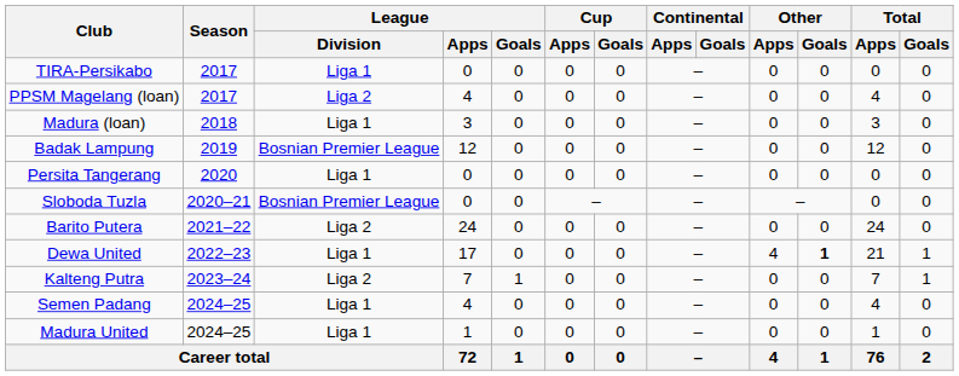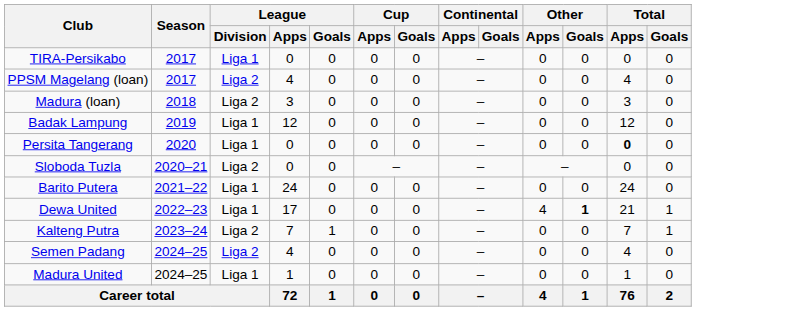 <table class="wikitable" style="text-align: center">
 <tr>
 <th rowspan="2">Club</th>
 <th rowspan="2">Season</th>
 <th colspan="3">League</th>
 <th colspan="2">Cup</th>
 <th colspan="2">Continental</th>
 <th colspan="2">Other</th>
 <th colspan="2">Total</th>
 </tr>
 <tr>
 <th>Division</th>
 <th>Apps</th>
 <th>Goals</th>
 <th>Apps</th>
 <th>Goals</th>
 <th>Apps</th>
 <th>Goals</th>
 <th>Apps</th>
 <th>Goals</th>
 <th>Apps</th>
 <th>Goals</th>
 </tr>
 <tr>
 <td><a href='#'>TIRA-Persikabo</a></td>
 <td><a href='#'>2017</a></td>
 <td><a href='#'>Liga 1</a></td>
 <td>0</td>
 <td>0</td>
 <td>0</td>
 <td>0</td>
 <td colspan="2">–</td>
 <td>0</td>
 <td>0</td>
 <td>0</td>
 <td>0</td>
 </tr>
 <tr>
 <td><a href='#'>PPSM Magelang</a> (loan)</td>
 <td><a href='#'>2017</a></td>
 <td rowspan="1"><a href='#'>Liga 2</a></td>
 <td>4</td>
 <td>0</td>
 <td>0</td>
 <td>0</td>
 <td colspan="2">–</td>
 <td>0</td>
 <td>0</td>
 <td>4</td>
 <td>0</td>
 </tr>
 <tr>
 <td><a href='#'>Madura</a> (loan)</td>
 <td><a href='#'>2018</a></td>
-<td rowspan="1">Liga 1</td>
+<td rowspan="1" valign="center">Liga 2</td>
 <td>3</td>
 <td>0</td>
 <td>0</td>
 <td>0</td>
 <td colspan="2">–</td>
 <td>0</td>
 <td>0</td>
 <td>3</td>
 <td>0</td>
 </tr>
 <tr>
 <td><a href='#'>Badak Lampung</a></td>
 <td><a href='#'>2019</a></td>
-<td><a href='#'>Bosnian Premier League</a></td>
+<td rowspan="1">Liga 1</td>
 <td>12</td>
 <td>0</td>
 <td>0</td>
 <td>0</td>
 <td colspan="2">–</td>
 <td>0</td>
 <td>0</td>
 <td>12</td>
 <td>0</td>
 </tr>
 <tr>
 <td><a href='#'>Persita Tangerang</a></td>
 <td><a href='#'>2020</a></td>
 <td rowspan="1" valign="center">Liga 1</td>
 <td>0</td>
 <td>0</td>
 <td>0</td>
 <td>0</td>
 <td colspan="2">–</td>
 <td>0</td>
 <td>0</td>
-<td>0</td>
+<td><strong>0</strong></td>
 <td>0</td>
 </tr>
 <tr>
 <td><a href='#'>Sloboda Tuzla</a></td>
 <td><a href='#'>2020–21</a></td>
-<td><a href='#'>Bosnian Premier League</a></td>
+<td rowspan="1" valign="center">Liga 2</td>
 <td>0</td>
 <td>0</td>
 <td colspan="2">–</td>
 <td colspan="2">–</td>
 <td colspan="2">–</td>
 <td>0</td>
 <td>0</td>
 </tr>
 <tr>
 <td><a href='#'>Barito Putera</a></td>
 <td><a href='#'>2021–22</a></td>
-<td rowspan="1" valign="center">Liga 2</td>
+<td rowspan="1">Liga 1</td>
 <td>24</td>
 <td>0</td>
 <td>0</td>
 <td>0</td>
 <td colspan="2">–</td>
 <td>0</td>
 <td>0</td>
 <td>24</td>
 <td>0</td>
 </tr>
 <tr>
 <td rowspan="1"><a href='#'>Dewa United</a></td>
 <td><a href='#'>2022–23</a></td>
 <td rowspan="1">Liga 1</td>
 <td>17</td>
 <td>0</td>
 <td>0</td>
 <td>0</td>
 <td colspan="2">–</td>
 <td>4</td>
 <td><strong>1</strong></td>
 <td>21</td>
 <td>1</td>
 </tr>
 <tr>
 <td><a href='#'>Kalteng Putra</a></td>
 <td><a href='#'>2023–24</a></td>
 <td rowspan="1">Liga 2</td>
 <td>7</td>
 <td>1</td>
 <td>0</td>
 <td>0</td>
 <td colspan="2">–</td>
 <td>0</td>
 <td>0</td>
 <td>7</td>
 <td>1</td>
 </tr>
 <tr>
 <td><a href='#'>Semen Padang</a></td>
 <td><a href='#'>2024–25</a></td>
-<td rowspan="1">Liga 1</td>
+<td rowspan="1"><a href='#'>Liga 2</a></td>
 <td>4</td>
 <td>0</td>
 <td>0</td>
 <td>0</td>
 <td colspan="2">–</td>
 <td>0</td>
 <td>0</td>
 <td>4</td>
 <td>0</td>
 </tr>
 <tr>
 <td><a href='#'>Madura United</a></td>
 <td>2024–25</td>
 <td>Liga 1</td>
 <td>1</td>
 <td>0</td>
 <td>0</td>
 <td>0</td>
 <td colspan="2">–</td>
 <td>0</td>
 <td>0</td>
 <td>1</td>
 <td>0</td>
 </tr>
 <tr>
 <th colspan=3>Career total</th>
 <th>72</th>
 <th>1</th>
 <th>0</th>
 <th>0</th>
 <th colspan="2">–</th>
 <th>4</th>
 <th>1</th>
 <th>76</th>
 <th>2</th>
 </tr>
 </table>
